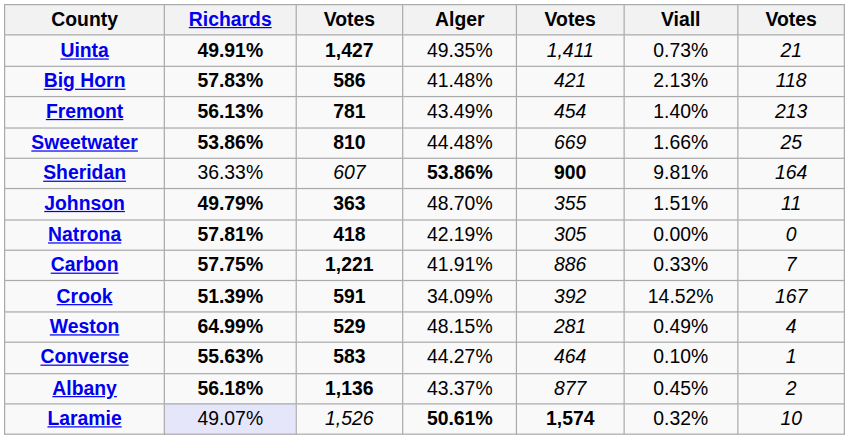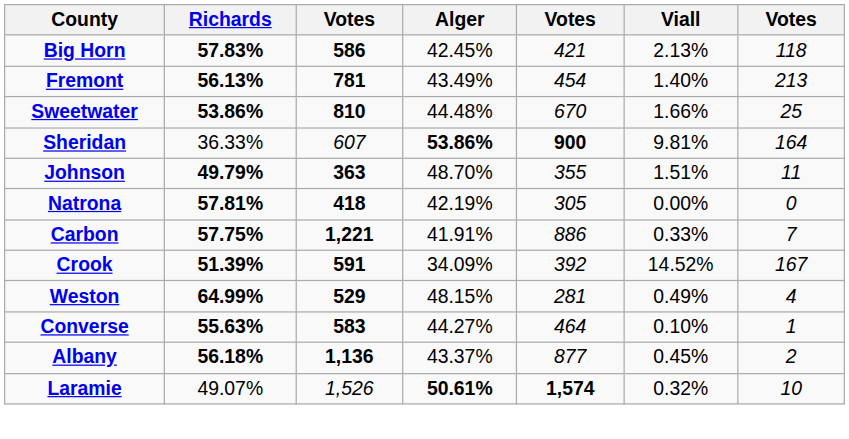 <table width="55%" class="wikitable sortable">
 <tr>
 <th width="9%">County</th>
 <th width="8%"><a href='#'>Richards</a></th>
 <th width="8%">Votes</th>
 <th width="8%">Alger</th>
 <th width="8%">Votes</th>
 <th width="8%">Viall</th>
 <th width="8%">Votes</th>
 </tr>
 <tr>
-<td align="center" ><strong><a href='#'>Uinta</a></strong></td>
-<td align="center"><strong>49.91%</strong></td>
-<td align="center"><strong>1,427</strong></td>
-<td align="center">49.35%</td>
-<td align="center"><em>1,411</em></td>
-<td align="center">0.73%</td>
-<td align="center"><em>21</em></td>
-</tr>
-<tr>
 <td align="center" ><strong><a href='#'>Big Horn</a></strong></td>
 <td align="center"><strong>57.83%</strong></td>
 <td align="center"><strong>586</strong></td>
-<td align="center">41.48%</td>
+<td align="center">42.45%</td>
 <td align="center"><em>421</em></td>
 <td align="center">2.13%</td>
 <td align="center"><em>118</em></td>
 </tr>
 <tr>
 <td align="center" ><strong><a href='#'>Fremont</a></strong></td>
 <td align="center"><strong>56.13%</strong></td>
 <td align="center"><strong>781</strong></td>
 <td align="center">43.49%</td>
 <td align="center"><em>454</em></td>
 <td align="center">1.40%</td>
 <td align="center"><em>213</em></td>
 </tr>
 <tr>
 <td align="center" ><strong><a href='#'>Sweetwater</a></strong></td>
 <td align="center"><strong>53.86%</strong></td>
 <td align="center"><strong>810</strong></td>
 <td align="center">44.48%</td>
-<td align="center"><em>669</em></td>
+<td align="center"><em>670</em></td>
 <td align="center">1.66%</td>
 <td align="center"><em>25</em></td>
 </tr>
 <tr>
 <td align="center" ><strong><a href='#'>Sheridan</a></strong></td>
 <td align="center">36.33%</td>
 <td align="center"><em>607</em></td>
 <td align="center"><strong>53.86%</strong></td>
 <td align="center"><strong>900</strong></td>
 <td align="center">9.81%</td>
 <td align="center"><em>164</em></td>
 </tr>
 <tr>
 <td align="center" ><strong><a href='#'>Johnson</a></strong></td>
 <td align="center"><strong>49.79%</strong></td>
 <td align="center"><strong>363</strong></td>
 <td align="center">48.70%</td>
 <td align="center"><em>355</em></td>
 <td align="center">1.51%</td>
 <td align="center"><em>11</em></td>
 </tr>
 <tr>
 <td align="center" ><strong><a href='#'>Natrona</a></strong></td>
 <td align="center"><strong>57.81%</strong></td>
 <td align="center"><strong>418</strong></td>
 <td align="center">42.19%</td>
 <td align="center"><em>305</em></td>
 <td align="center">0.00%</td>
 <td align="center"><em>0</em></td>
 </tr>
 <tr>
 <td align="center" ><strong><a href='#'>Carbon</a></strong></td>
 <td align="center"><strong>57.75%</strong></td>
 <td align="center"><strong>1,221</strong></td>
 <td align="center">41.91%</td>
 <td align="center"><em>886</em></td>
 <td align="center">0.33%</td>
 <td align="center"><em>7</em></td>
 </tr>
 <tr>
 <td align="center" ><strong><a href='#'>Crook</a></strong></td>
 <td align="center"><strong>51.39%</strong></td>
 <td align="center"><strong>591</strong></td>
 <td align="center">34.09%</td>
 <td align="center"><em>392</em></td>
 <td align="center">14.52%</td>
 <td align="center"><em>167</em></td>
 </tr>
 <tr>
 <td align="center" ><strong><a href='#'>Weston</a></strong></td>
 <td align="center"><strong>64.99%</strong></td>
 <td align="center"><strong>529</strong></td>
 <td align="center">48.15%</td>
 <td align="center"><em>281</em></td>
 <td align="center">0.49%</td>
 <td align="center"><em>4</em></td>
 </tr>
 <tr>
 <td align="center" ><strong><a href='#'>Converse</a></strong></td>
 <td align="center"><strong>55.63%</strong></td>
 <td align="center"><strong>583</strong></td>
 <td align="center">44.27%</td>
 <td align="center"><em>464</em></td>
 <td align="center">0.10%</td>
 <td align="center"><em>1</em></td>
 </tr>
 <tr>
 <td align="center" ><strong><a href='#'>Albany</a></strong></td>
 <td align="center"><strong>56.18%</strong></td>
 <td align="center"><strong>1,136</strong></td>
 <td align="center">43.37%</td>
 <td align="center"><em>877</em></td>
 <td align="center">0.45%</td>
 <td align="center"><em>2</em></td>
 </tr>
 <tr>
 <td align="center" ><strong><a href='#'>Laramie</a></strong></td>
-<td align="center" style="background: lavender;">49.07%</td>
+<td align="center">49.07%</td>
 <td align="center"><em>1,526</em></td>
 <td align="center"><strong>50.61%</strong></td>
 <td align="center"><strong>1,574</strong></td>
 <td align="center">0.32%</td>
 <td align="center"><em>10</em></td>
 </tr>
 </table>
